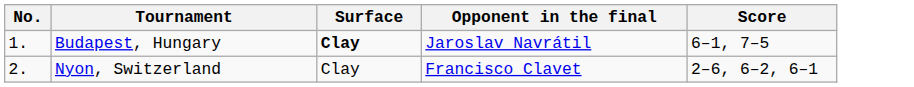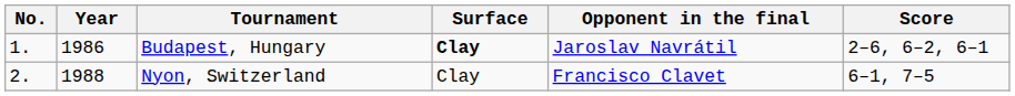 <table class="sortable wikitable" style=font-size:97%>
 <tr>
 <th width=30>No.</th>
+<th width=50>Year</th>
 <th width=200>Tournament</th>
 <th width=75>Surface</th>
 <th width=200>Opponent in the final</th>
 <th style="width:110px" class="unsortable">Score</th>
 </tr>
 <tr>
 <td>1.</td>
+<td>1986</td>
 <td><a href='#'>Budapest</a>, Hungary</td>
 <td><strong>Clay</strong></td>
 <td> <a href='#'>Jaroslav Navrátil</a></td>
-<td>6–1, 7–5</td>
+<td>2–6, 6–2, 6–1</td>
 </tr>
 <tr>
 <td>2.</td>
+<td>1988</td>
 <td><a href='#'>Nyon</a>, Switzerland</td>
 <td>Clay</td>
 <td> <a href='#'>Francisco Clavet</a></td>
-<td>2–6, 6–2, 6–1</td>
+<td>6–1, 7–5</td>
 </tr>
 </table>
